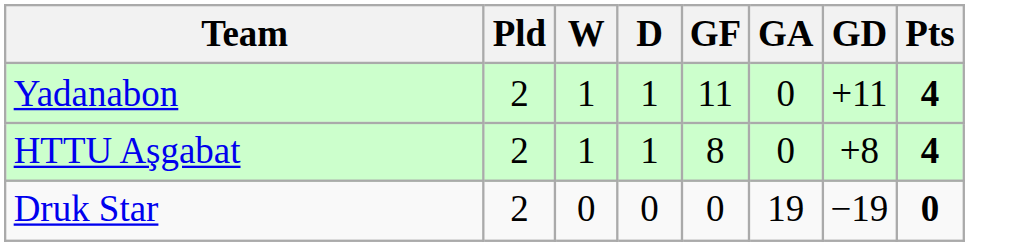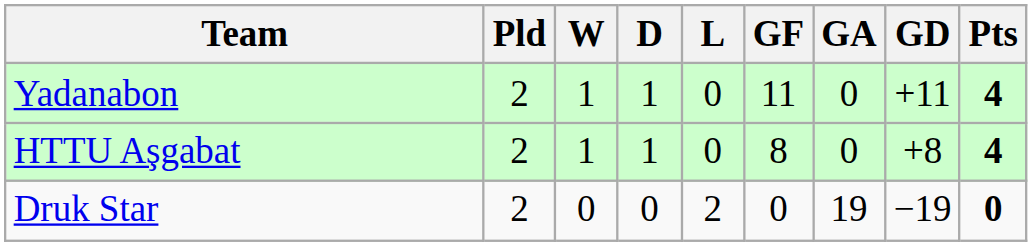 <table class="wikitable" style="text-align: center;">
 <tr>
 <th width="200">Team</th>
 <th width="20">Pld</th>
 <th width="20">W</th>
 <th width="20">D</th>
+<th width="20">L</th>
 <th width="20">GF</th>
 <th width="20">GA</th>
 <th width="20">GD</th>
 <th width="20">Pts</th>
 </tr>
 <tr style="background:#ccffcc;">
 <td style="text-align:left;"> <a href='#'>Yadanabon</a></td>
 <td>2</td>
 <td>1</td>
 <td>1</td>
+<td>0</td>
 <td>11</td>
 <td>0</td>
 <td>+11</td>
 <td><strong>4</strong></td>
 </tr>
 <tr style="background:#ccffcc;">
 <td style="text-align:left;"> <a href='#'>HTTU Aşgabat</a></td>
 <td>2</td>
 <td>1</td>
 <td>1</td>
+<td>0</td>
 <td>8</td>
 <td>0</td>
 <td>+8</td>
 <td><strong>4</strong></td>
 </tr>
 <tr>
 <td style="text-align:left;"> <a href='#'>Druk Star</a></td>
 <td>2</td>
 <td>0</td>
 <td>0</td>
+<td>2</td>
 <td>0</td>
 <td>19</td>
 <td>−19</td>
 <td><strong>0</strong></td>
 </tr>
 </table>
